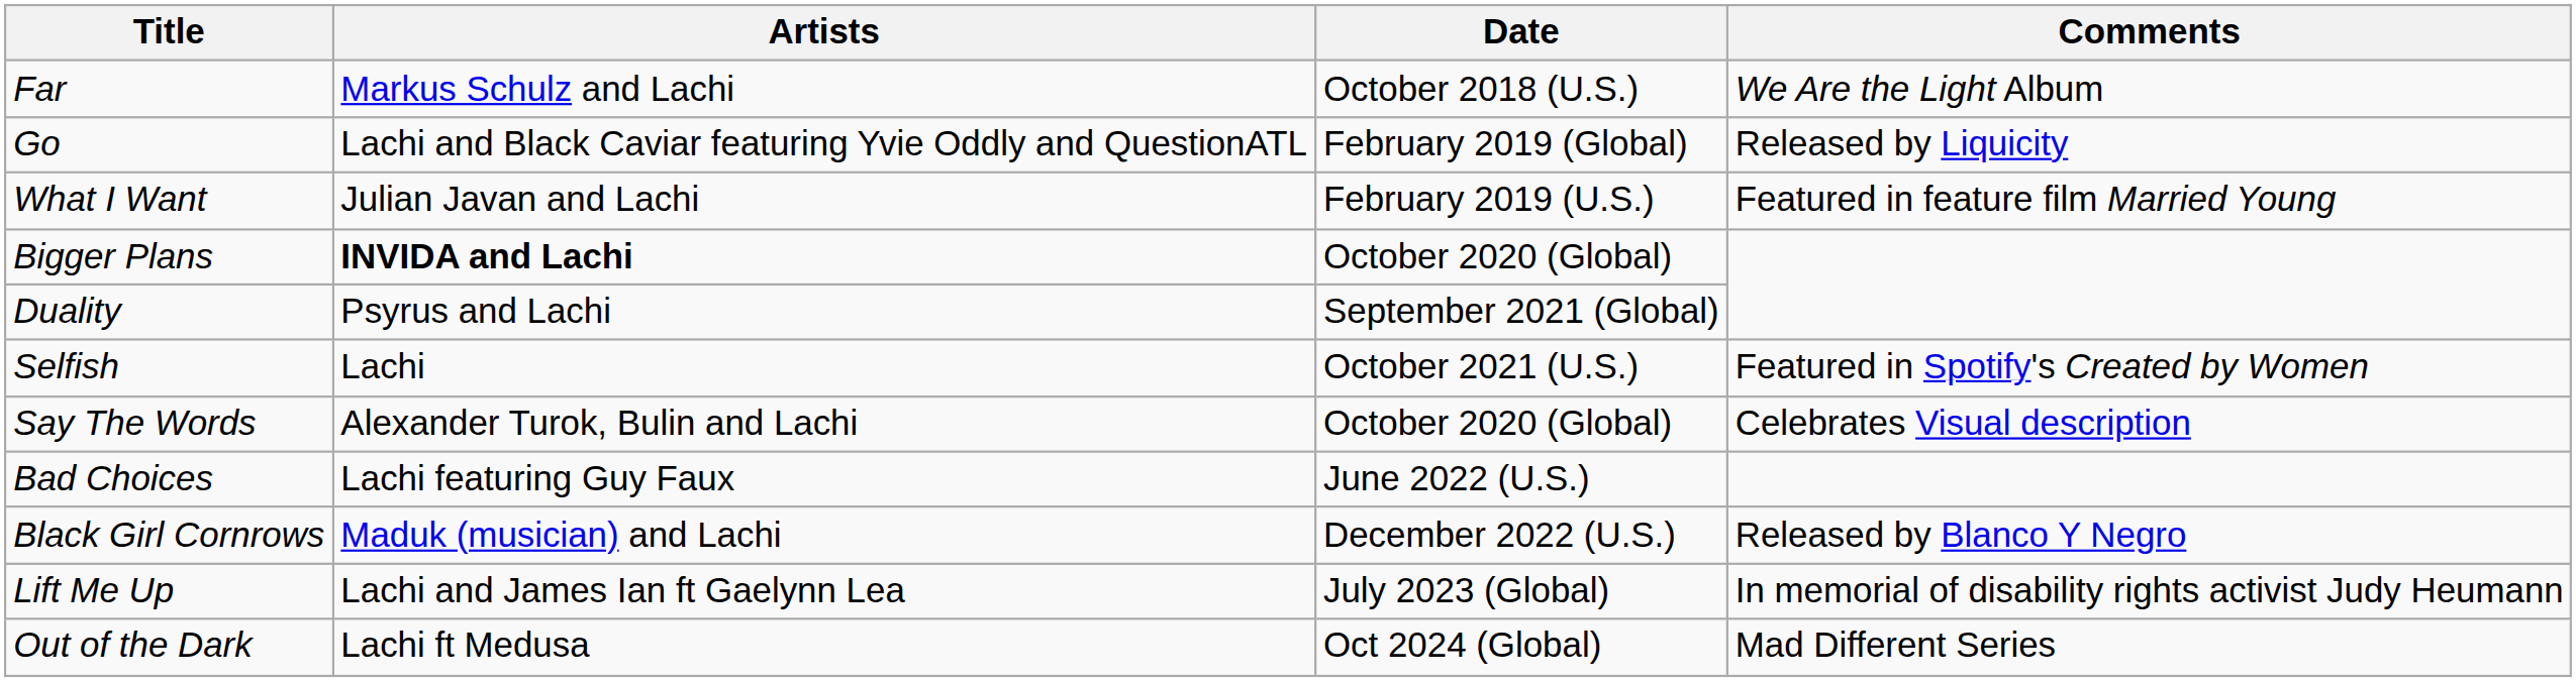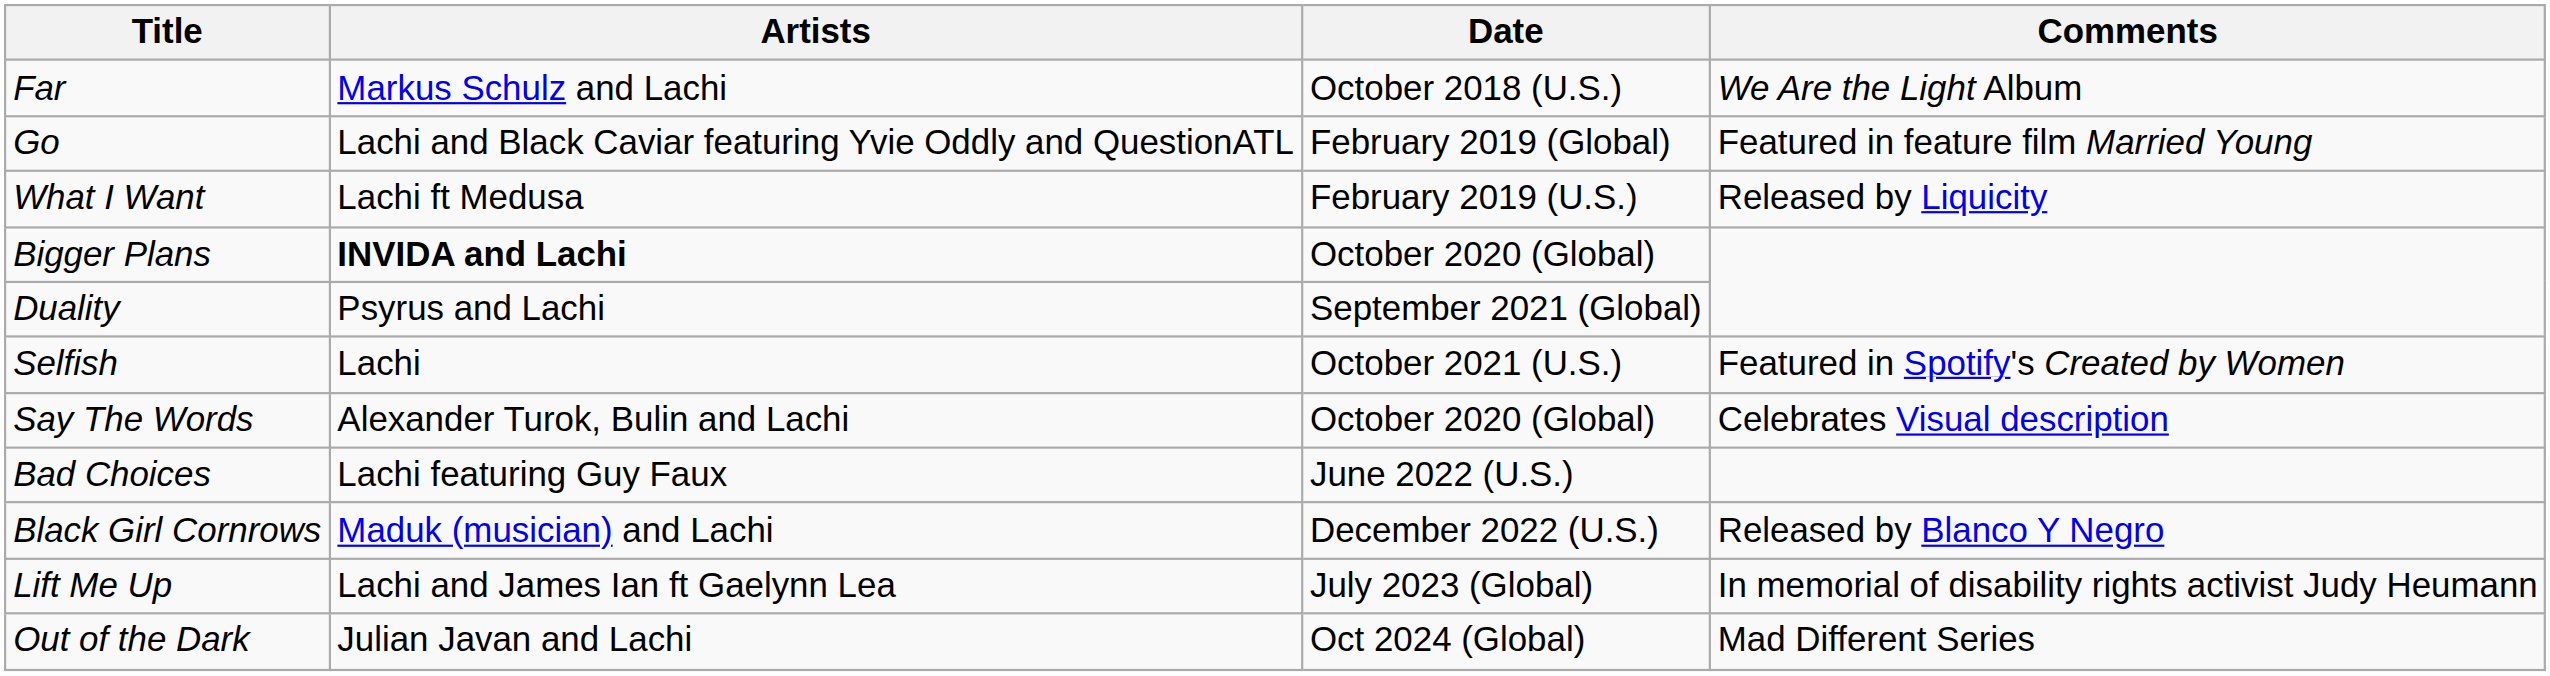 <table class="wikitable">
 <tr>
 <th>Title</th>
 <th>Artists</th>
 <th>Date</th>
 <th>Comments</th>
 </tr>
 <tr>
 <td><em>Far</em></td>
 <td><a href='#'>Markus Schulz</a> and Lachi</td>
 <td>October 2018 (U.S.)</td>
 <td><em>We Are the Light</em> Album </td>
 </tr>
 <tr>
 <td><em>Go</em></td>
 <td>Lachi and Black Caviar featuring Yvie Oddly and QuestionATL</td>
 <td>February 2019 (Global)</td>
-<td>Released by <a href='#'>Liquicity</a></td>
+<td>Featured in feature film <em>Married Young</em></td>
 </tr>
 <tr>
 <td><em>What I Want</em></td>
-<td>Julian Javan and Lachi</td>
+<td>Lachi ft Medusa</td>
 <td>February 2019 (U.S.)</td>
-<td>Featured in feature film <em>Married Young</em></td>
+<td>Released by <a href='#'>Liquicity</a></td>
 </tr>
 <tr>
 <td><em>Bigger Plans</em></td>
 <td><strong>INVIDA and Lachi</strong></td>
 <td>October 2020 (Global)</td>
 </tr>
 <tr>
 <td><em>Duality</em></td>
 <td>Psyrus and Lachi</td>
 <td>September 2021 (Global)</td>
 </tr>
 <tr>
 <td><em>Selfish</em></td>
 <td>Lachi</td>
 <td>October 2021 (U.S.)</td>
 <td>Featured in <a href='#'>Spotify</a>'s <em>Created by Women</em></td>
 </tr>
 <tr>
 <td><em>Say The Words</em></td>
 <td>Alexander Turok, Bulin and Lachi</td>
 <td>October 2020 (Global)</td>
 <td>Celebrates <a href='#'>Visual description</a></td>
 </tr>
 <tr>
 <td><em>Bad Choices</em></td>
 <td>Lachi featuring Guy Faux</td>
 <td>June 2022 (U.S.)</td>
 </tr>
 <tr>
 <td><em>Black Girl Cornrows</em></td>
 <td><a href='#'>Maduk (musician)</a> and Lachi</td>
 <td>December 2022 (U.S.)</td>
 <td>Released by <a href='#'>Blanco Y Negro</a></td>
 </tr>
 <tr>
 <td><em>Lift Me Up</em></td>
 <td>Lachi and James Ian ft Gaelynn Lea</td>
 <td>July 2023 (Global)</td>
 <td>In memorial of disability rights activist Judy Heumann</td>
 </tr>
 <tr>
 <td><em>Out of the Dark</em></td>
-<td>Lachi ft Medusa</td>
+<td>Julian Javan and Lachi</td>
 <td>Oct 2024 (Global)</td>
 <td>Mad Different Series</td>
 </tr>
 </table>
